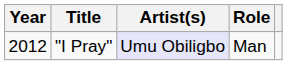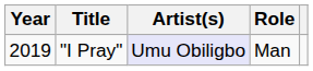 <table class="wikitable sortable">
 <tr>
 <th>Year</th>
 <th>Title</th>
 <th>Artist(s)</th>
 <th>Role</th>
 <th></th>
 </tr>
 <tr>
-<td>2012</td>
+<td>2019</td>
 <td>"I Pray"</td>
 <td style="background: lavender;">Umu Obiligbo</td>
 <td>Man</td>
 <td></td>
 </tr>
 </table>
